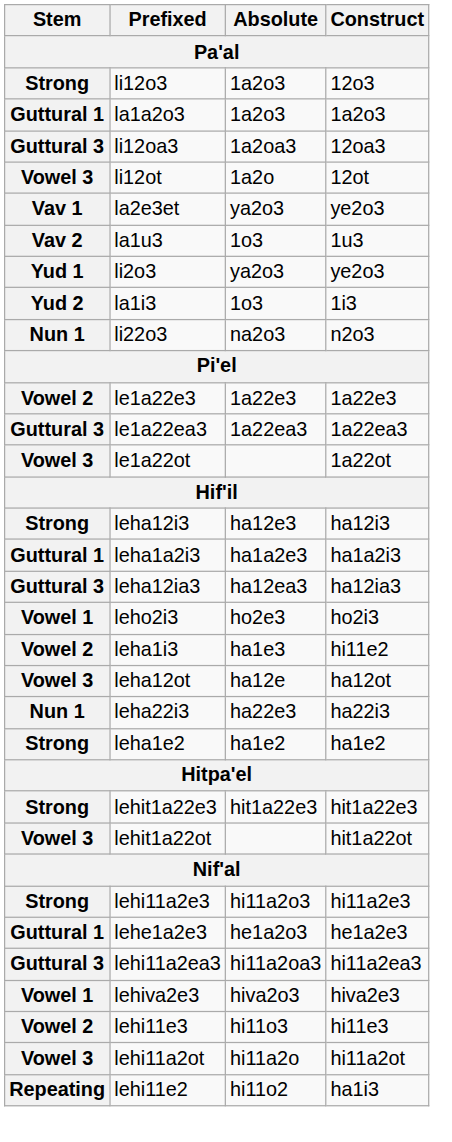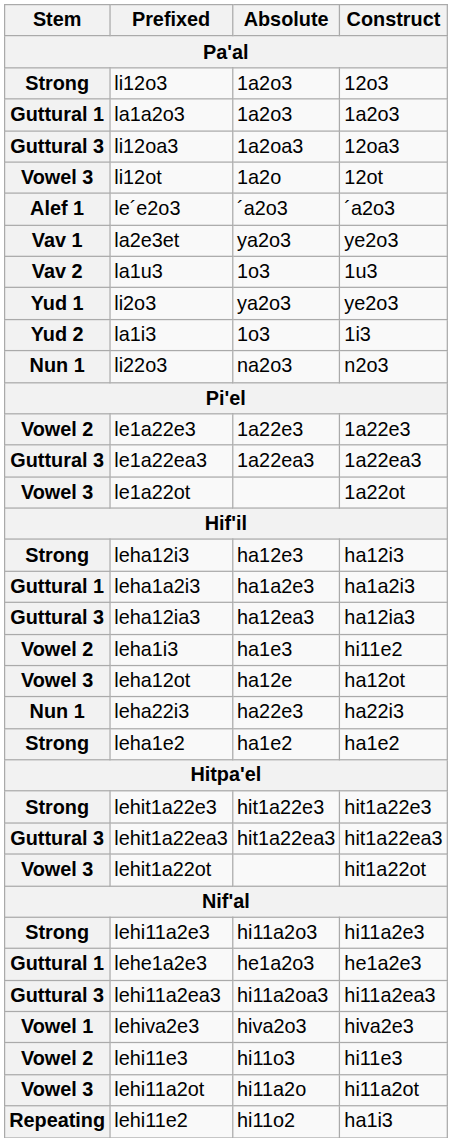 <table class="wikitable mw-collapsible">
 <tr>
 <th>Stem</th>
 <th>Prefixed</th>
 <th>Absolute</th>
 <th>Construct</th>
 </tr>
 <tr>
 <th colspan="4">Pa'al</th>
 </tr>
 <tr>
 <th>Strong</th>
 <td>li12o3</td>
 <td>1a2o3</td>
 <td>12o3</td>
 </tr>
 <tr>
 <th>Guttural 1</th>
 <td>la1a2o3</td>
 <td>1a2o3</td>
 <td>1a2o3</td>
 </tr>
 <tr>
 <th>Guttural 3</th>
 <td>li12oa3</td>
 <td>1a2oa3</td>
 <td>12oa3</td>
 </tr>
 <tr>
 <th>Vowel 3</th>
 <td>li12ot</td>
 <td>1a2o</td>
 <td>12ot</td>
+</tr>
+<tr>
+<th>Alef 1</th>
+<td>le´e2o3</td>
+<td>´a2o3</td>
+<td>´a2o3</td>
 </tr>
 <tr>
 <th>Vav 1</th>
 <td>la2e3et</td>
 <td>ya2o3</td>
 <td>ye2o3</td>
 </tr>
 <tr>
 <th>Vav 2</th>
 <td>la1u3</td>
 <td>1o3</td>
 <td>1u3</td>
 </tr>
 <tr>
 <th>Yud 1</th>
 <td>li2o3</td>
 <td>ya2o3</td>
 <td>ye2o3</td>
 </tr>
 <tr>
 <th>Yud 2</th>
 <td>la1i3</td>
 <td>1o3</td>
 <td>1i3</td>
 </tr>
 <tr>
 <th>Nun 1</th>
 <td>li22o3</td>
 <td>na2o3</td>
 <td>n2o3</td>
 </tr>
 <tr>
 <th colspan="4">Pi'el</th>
 </tr>
 <tr>
 <th>Vowel 2</th>
 <td>le1a22e3</td>
 <td>1a22e3</td>
 <td>1a22e3</td>
 </tr>
 <tr>
 <th>Guttural 3</th>
 <td>le1a22ea3</td>
 <td>1a22ea3</td>
 <td>1a22ea3</td>
 </tr>
 <tr>
 <th>Vowel 3</th>
 <td>le1a22ot</td>
 <td></td>
 <td>1a22ot</td>
 </tr>
 <tr>
 <th colspan="4">Hif'il</th>
 </tr>
 <tr>
 <th>Strong</th>
 <td>leha12i3</td>
 <td>ha12e3</td>
 <td>ha12i3</td>
 </tr>
 <tr>
 <th>Guttural 1</th>
 <td>leha1a2i3</td>
 <td>ha1a2e3</td>
 <td>ha1a2i3</td>
 </tr>
 <tr>
 <th>Guttural 3</th>
 <td>leha12ia3</td>
 <td>ha12ea3</td>
 <td>ha12ia3</td>
 </tr>
 <tr>
-<th>Vowel 1</th>
-<td>leho2i3</td>
-<td>ho2e3</td>
-<td>ho2i3</td>
-</tr>
-<tr>
 <th>Vowel 2</th>
 <td>leha1i3</td>
 <td>ha1e3</td>
 <td>hi11e2</td>
 </tr>
 <tr>
 <th>Vowel 3</th>
 <td>leha12ot</td>
 <td>ha12e</td>
 <td>ha12ot</td>
 </tr>
 <tr>
 <th>Nun 1</th>
 <td>leha22i3</td>
 <td>ha22e3</td>
 <td>ha22i3</td>
 </tr>
 <tr>
 <th>Strong</th>
 <td>leha1e2</td>
 <td>ha1e2</td>
 <td>ha1e2</td>
 </tr>
 <tr>
 <th colspan="4">Hitpa'el</th>
 </tr>
 <tr>
 <th>Strong</th>
 <td>lehit1a22e3</td>
 <td>hit1a22e3</td>
 <td>hit1a22e3</td>
+</tr>
+<tr>
+<th>Guttural 3</th>
+<td>lehit1a22ea3</td>
+<td>hit1a22ea3</td>
+<td>hit1a22ea3</td>
 </tr>
 <tr>
 <th>Vowel 3</th>
 <td>lehit1a22ot</td>
 <td></td>
 <td>hit1a22ot</td>
 </tr>
 <tr>
 <th colspan="4">Nif'al</th>
 </tr>
 <tr>
 <th>Strong</th>
 <td>lehi11a2e3</td>
 <td>hi11a2o3</td>
 <td>hi11a2e3</td>
 </tr>
 <tr>
 <th>Guttural 1</th>
 <td>lehe1a2e3</td>
 <td>he1a2o3</td>
 <td>he1a2e3</td>
 </tr>
 <tr>
 <th>Guttural 3</th>
 <td>lehi11a2ea3</td>
 <td>hi11a2oa3</td>
 <td>hi11a2ea3</td>
 </tr>
 <tr>
 <th>Vowel 1</th>
 <td>lehiva2e3</td>
 <td>hiva2o3</td>
 <td>hiva2e3</td>
 </tr>
 <tr>
 <th>Vowel 2</th>
 <td>lehi11e3</td>
 <td>hi11o3</td>
 <td>hi11e3</td>
 </tr>
 <tr>
 <th>Vowel 3</th>
 <td>lehi11a2ot</td>
 <td>hi11a2o</td>
 <td>hi11a2ot</td>
 </tr>
 <tr>
 <th>Repeating</th>
 <td>lehi11e2</td>
 <td>hi11o2</td>
 <td>ha1i3</td>
 </tr>
 </table>
